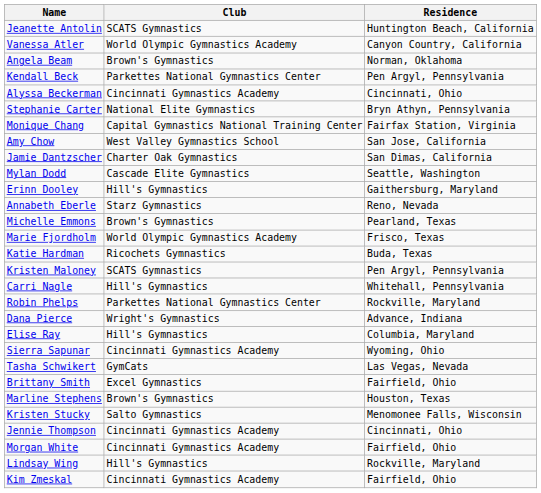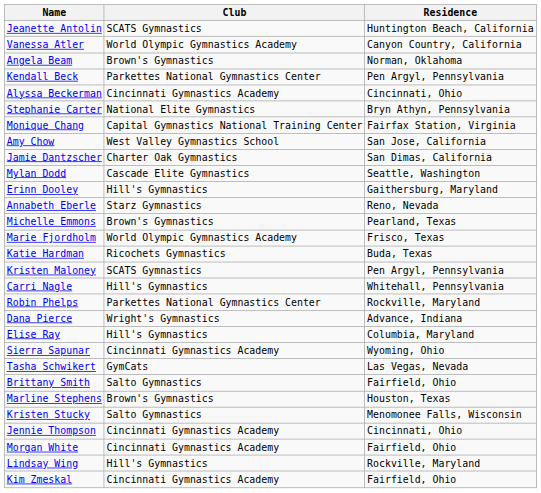 <table class="wikitable">
 <tr>
 <th>Name</th>
 <th>Club</th>
 <th>Residence</th>
 </tr>
 <tr>
 <td><a href='#'>Jeanette Antolin</a></td>
 <td>SCATS Gymnastics</td>
 <td>Huntington Beach, California</td>
 </tr>
 <tr>
 <td><a href='#'>Vanessa Atler</a></td>
 <td>World Olympic Gymnastics Academy</td>
 <td>Canyon Country, California</td>
 </tr>
 <tr>
 <td><a href='#'>Angela Beam</a></td>
 <td>Brown's Gymnastics</td>
 <td>Norman, Oklahoma</td>
 </tr>
 <tr>
 <td><a href='#'>Kendall Beck</a></td>
 <td>Parkettes National Gymnastics Center</td>
 <td>Pen Argyl, Pennsylvania</td>
 </tr>
 <tr>
 <td><a href='#'>Alyssa Beckerman</a></td>
 <td>Cincinnati Gymnastics Academy</td>
 <td>Cincinnati, Ohio</td>
 </tr>
 <tr>
 <td><a href='#'>Stephanie Carter</a></td>
 <td>National Elite Gymnastics</td>
 <td>Bryn Athyn, Pennsylvania</td>
 </tr>
 <tr>
 <td><a href='#'>Monique Chang</a></td>
 <td>Capital Gymnastics National Training Center</td>
 <td>Fairfax Station, Virginia</td>
 </tr>
 <tr>
 <td><a href='#'>Amy Chow</a></td>
 <td>West Valley Gymnastics School</td>
 <td>San Jose, California</td>
 </tr>
 <tr>
 <td><a href='#'>Jamie Dantzscher</a></td>
 <td>Charter Oak Gymnastics</td>
 <td>San Dimas, California</td>
 </tr>
 <tr>
 <td><a href='#'>Mylan Dodd</a></td>
 <td>Cascade Elite Gymnastics</td>
 <td>Seattle, Washington</td>
 </tr>
 <tr>
 <td><a href='#'>Erinn Dooley</a></td>
 <td>Hill's Gymnastics</td>
 <td>Gaithersburg, Maryland</td>
 </tr>
 <tr>
 <td><a href='#'>Annabeth Eberle</a></td>
 <td>Starz Gymnastics</td>
 <td>Reno, Nevada</td>
 </tr>
 <tr>
 <td><a href='#'>Michelle Emmons</a></td>
 <td>Brown's Gymnastics</td>
 <td>Pearland, Texas</td>
 </tr>
 <tr>
 <td><a href='#'>Marie Fjordholm</a></td>
 <td>World Olympic Gymnastics Academy</td>
 <td>Frisco, Texas</td>
 </tr>
 <tr>
 <td><a href='#'>Katie Hardman</a></td>
 <td>Ricochets Gymnastics</td>
 <td>Buda, Texas</td>
 </tr>
 <tr>
 <td><a href='#'>Kristen Maloney</a></td>
 <td>SCATS Gymnastics</td>
 <td>Pen Argyl, Pennsylvania</td>
 </tr>
 <tr>
 <td><a href='#'>Carri Nagle</a></td>
 <td>Hill's Gymnastics</td>
 <td>Whitehall, Pennsylvania</td>
 </tr>
 <tr>
 <td><a href='#'>Robin Phelps</a></td>
 <td>Parkettes National Gymnastics Center</td>
 <td>Rockville, Maryland</td>
 </tr>
 <tr>
 <td><a href='#'>Dana Pierce</a></td>
 <td>Wright's Gymnastics</td>
 <td>Advance, Indiana</td>
 </tr>
 <tr>
 <td><a href='#'>Elise Ray</a></td>
 <td>Hill's Gymnastics</td>
 <td>Columbia, Maryland</td>
 </tr>
 <tr>
 <td><a href='#'>Sierra Sapunar</a></td>
 <td>Cincinnati Gymnastics Academy</td>
 <td>Wyoming, Ohio</td>
 </tr>
 <tr>
 <td><a href='#'>Tasha Schwikert</a></td>
 <td>GymCats</td>
 <td>Las Vegas, Nevada</td>
 </tr>
 <tr>
 <td><a href='#'>Brittany Smith</a></td>
-<td>Excel Gymnastics</td>
+<td>Salto Gymnastics</td>
 <td>Fairfield, Ohio</td>
 </tr>
 <tr>
 <td><a href='#'>Marline Stephens</a></td>
 <td>Brown's Gymnastics</td>
 <td>Houston, Texas</td>
 </tr>
 <tr>
 <td><a href='#'>Kristen Stucky</a></td>
 <td>Salto Gymnastics</td>
 <td>Menomonee Falls, Wisconsin</td>
 </tr>
 <tr>
 <td><a href='#'>Jennie Thompson</a></td>
 <td>Cincinnati Gymnastics Academy</td>
 <td>Cincinnati, Ohio</td>
 </tr>
 <tr>
 <td><a href='#'>Morgan White</a></td>
 <td>Cincinnati Gymnastics Academy</td>
 <td>Fairfield, Ohio</td>
 </tr>
 <tr>
 <td><a href='#'>Lindsay Wing</a></td>
 <td>Hill's Gymnastics</td>
 <td>Rockville, Maryland</td>
 </tr>
 <tr>
 <td><a href='#'>Kim Zmeskal</a></td>
 <td>Cincinnati Gymnastics Academy</td>
 <td>Fairfield, Ohio</td>
 </tr>
 </table>
